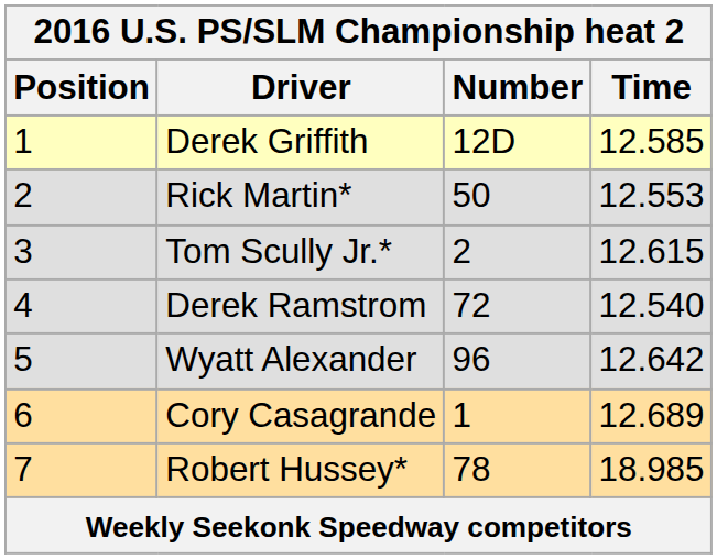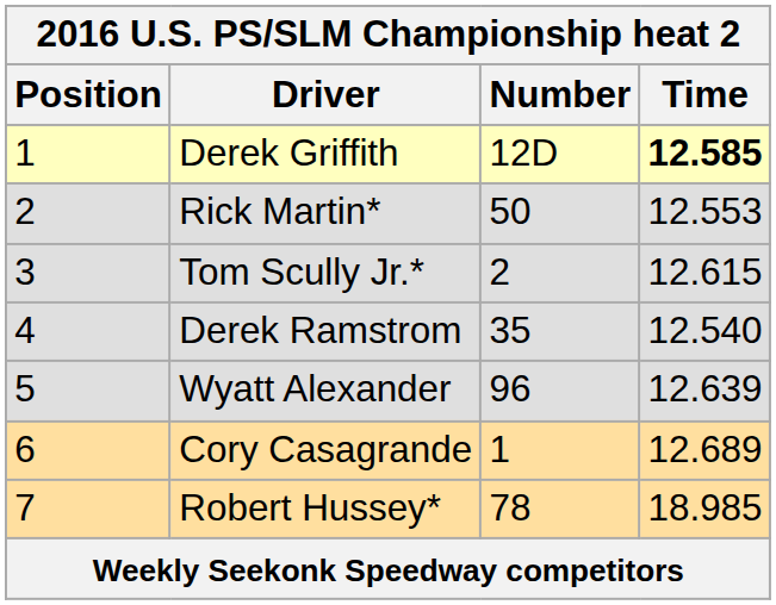 <table class="wikitable mw-collapsible mw-collapsed">
 <tr>
 <th colspan="4">2016 U.S. PS/SLM Championship heat 2</th>
 </tr>
 <tr>
 <th>Position</th>
 <th>Driver</th>
 <th>Number</th>
 <th>Time</th>
 </tr>
 <tr style="background-color:#FFFFBF">
 <td>1</td>
 <td>Derek Griffith</td>
 <td>12D</td>
-<td>12.585</td>
+<td><strong>12.585</strong></td>
 </tr>
 <tr style="background-color:#DFDFDF">
 <td>2</td>
 <td>Rick Martin*</td>
 <td>50</td>
 <td>12.553</td>
 </tr>
 <tr style="background-color:#DFDFDF">
 <td>3</td>
 <td>Tom Scully Jr.*</td>
 <td>2</td>
 <td>12.615</td>
 </tr>
 <tr style="background-color:#DFDFDF">
 <td>4</td>
 <td>Derek Ramstrom</td>
-<td>72</td>
+<td>35</td>
 <td>12.540</td>
 </tr>
 <tr style="background-color:#DFDFDF">
 <td>5</td>
 <td>Wyatt Alexander</td>
 <td>96</td>
-<td>12.642</td>
+<td>12.639</td>
 </tr>
 <tr style="background-color:#FFDF9F">
 <td>6</td>
 <td>Cory Casagrande</td>
 <td>1</td>
 <td>12.689</td>
 </tr>
 <tr style="background-color:#FFDF9F">
 <td>7</td>
 <td>Robert Hussey*</td>
 <td>78</td>
 <td>18.985</td>
 </tr>
 <tr>
 <th colspan="4"><small>Weekly Seekonk Speedway competitors</small></th>
 </tr>
 </table>
